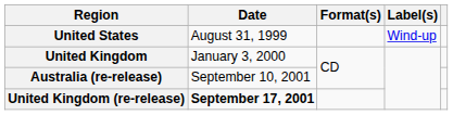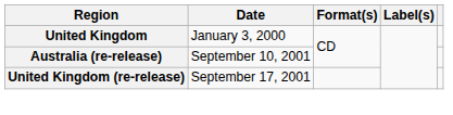 <table class="wikitable plainrowheaders">
 <tr>
 <th scope="col">Region</th>
 <th scope="col">Date</th>
 <th scope="col">Format(s)</th>
 <th scope="col">Label(s)</th>
 <th scope="col"></th>
-</tr>
-<tr>
-<th scope="row">United States</th>
-<td>August 31, 1999</td>
-<td></td>
-<td><a href='#'>Wind-up</a></td>
-<td></td>
 </tr>
 <tr>
 <th scope="row">United Kingdom</th>
 <td>January 3, 2000</td>
 <td rowspan="2">CD</td>
 <td rowspan="3"></td>
 <td></td>
 </tr>
 <tr>
 <th scope="row">Australia (re-release)</th>
 <td>September 10, 2001</td>
 <td></td>
 </tr>
 <tr>
 <th scope="row">United Kingdom (re-release)</th>
-<td><strong>September 17, 2001</strong></td>
+<td>September 17, 2001</td>
 <td></td>
 <td></td>
 </tr>
 </table>
